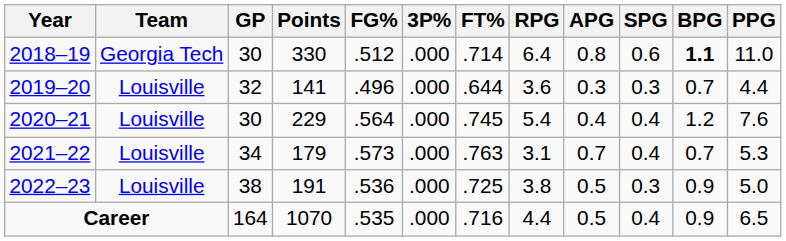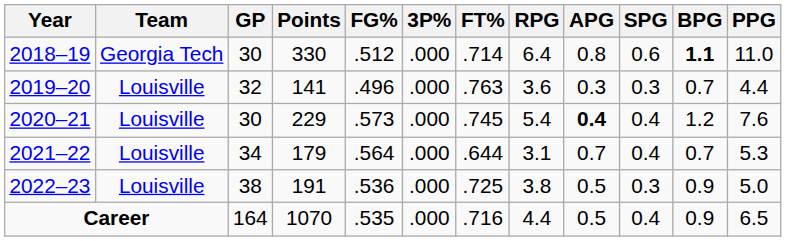 <table class="wikitable"; style="text-align:center";>
 <tr>
 <th>Year</th>
 <th>Team</th>
 <th>GP</th>
 <th>Points</th>
 <th>FG%</th>
 <th>3P%</th>
 <th>FT%</th>
 <th>RPG</th>
 <th>APG</th>
 <th>SPG</th>
 <th>BPG</th>
 <th>PPG</th>
 </tr>
 <tr>
 <td><a href='#'>2018–19</a></td>
 <td><a href='#'>Georgia Tech</a></td>
 <td>30</td>
 <td>330</td>
 <td>.512</td>
 <td>.000</td>
 <td>.714</td>
 <td>6.4</td>
 <td>0.8</td>
 <td>0.6</td>
 <td><strong>1.1</strong></td>
 <td>11.0</td>
 </tr>
 <tr>
 <td><a href='#'>2019–20</a></td>
 <td><a href='#'>Louisville</a></td>
 <td>32</td>
 <td>141</td>
 <td>.496</td>
 <td>.000</td>
-<td>.644</td>
+<td>.763</td>
 <td>3.6</td>
 <td>0.3</td>
 <td>0.3</td>
 <td>0.7</td>
 <td>4.4</td>
 </tr>
 <tr>
 <td><a href='#'>2020–21</a></td>
 <td><a href='#'>Louisville</a></td>
 <td>30</td>
 <td>229</td>
-<td>.564</td>
+<td>.573</td>
 <td>.000</td>
 <td>.745</td>
 <td>5.4</td>
-<td>0.4</td>
+<td><strong>0.4</strong></td>
 <td>0.4</td>
 <td>1.2</td>
 <td>7.6</td>
 </tr>
 <tr>
 <td><a href='#'>2021–22</a></td>
 <td><a href='#'>Louisville</a></td>
 <td>34</td>
 <td>179</td>
-<td>.573</td>
+<td>.564</td>
 <td>.000</td>
-<td>.763</td>
+<td>.644</td>
 <td>3.1</td>
 <td>0.7</td>
 <td>0.4</td>
 <td>0.7</td>
 <td>5.3</td>
 </tr>
 <tr>
 <td><a href='#'>2022–23</a></td>
 <td><a href='#'>Louisville</a></td>
 <td>38</td>
 <td>191</td>
 <td>.536</td>
 <td>.000</td>
 <td>.725</td>
 <td>3.8</td>
 <td>0.5</td>
 <td>0.3</td>
 <td>0.9</td>
 <td>5.0</td>
 </tr>
 <tr class="sortbottom">
 <td colspan=2; align=center><strong>Career</strong></td>
 <td>164</td>
 <td>1070</td>
 <td>.535</td>
 <td>.000</td>
 <td>.716</td>
 <td>4.4</td>
 <td>0.5</td>
 <td>0.4</td>
 <td>0.9</td>
 <td>6.5</td>
 </tr>
 </table>
